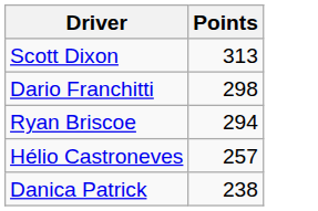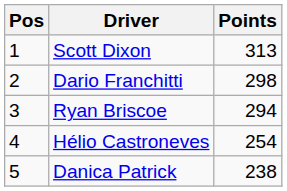 <table class="wikitable" style="font-size: 95%;">
 <tr>
+<th>Pos</th>
 <th>Driver</th>
 <th>Points</th>
 </tr>
 <tr>
+<td>1</td>
 <td> <a href='#'>Scott Dixon</a></td>
 <td align="right">313</td>
 </tr>
 <tr>
+<td>2</td>
 <td> <a href='#'>Dario Franchitti</a></td>
 <td align="right">298</td>
 </tr>
 <tr>
+<td>3</td>
 <td> <a href='#'>Ryan Briscoe</a></td>
 <td align="right">294</td>
 </tr>
 <tr>
+<td>4</td>
 <td> <a href='#'>Hélio Castroneves</a></td>
-<td align="right">257</td>
+<td align="right">254</td>
 </tr>
 <tr>
+<td>5</td>
 <td> <a href='#'>Danica Patrick</a></td>
 <td align="right">238</td>
 </tr>
 </table>
